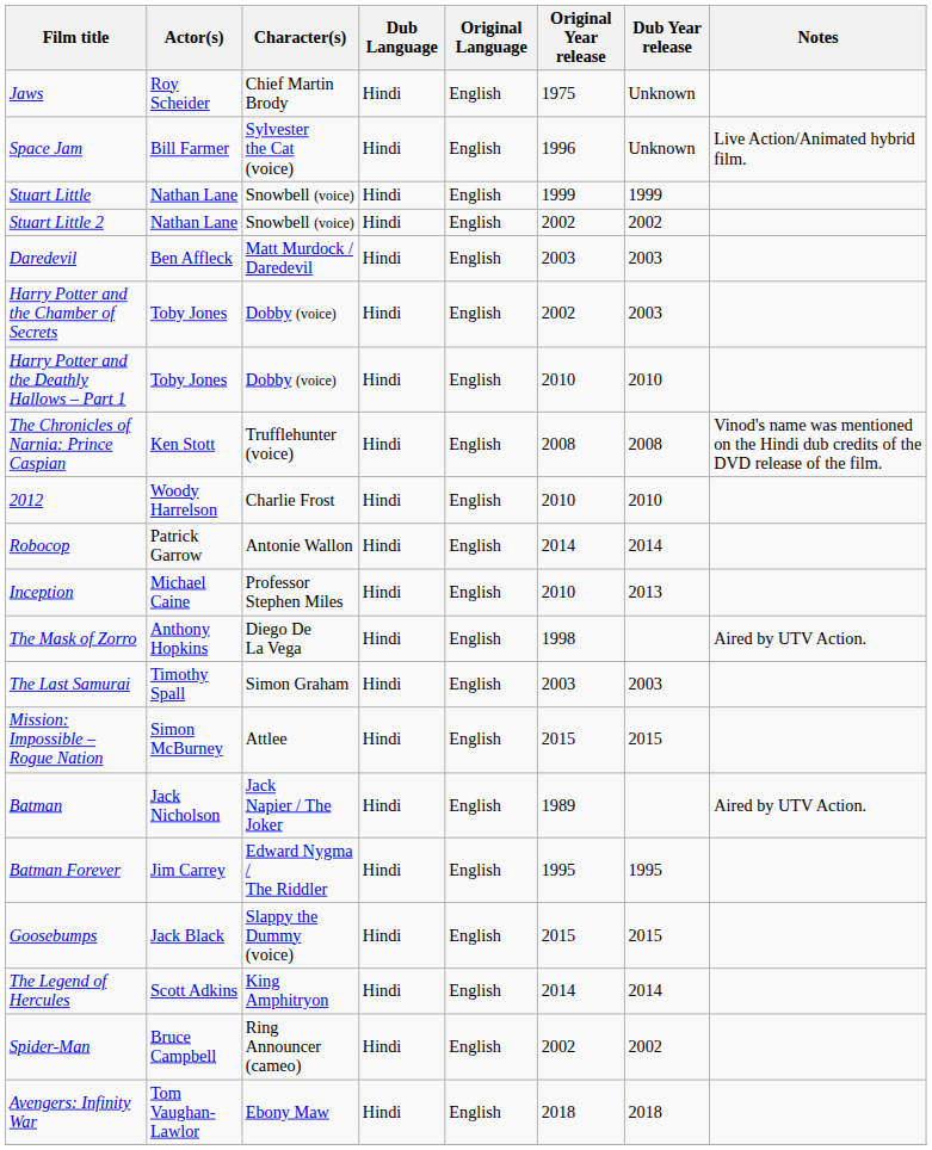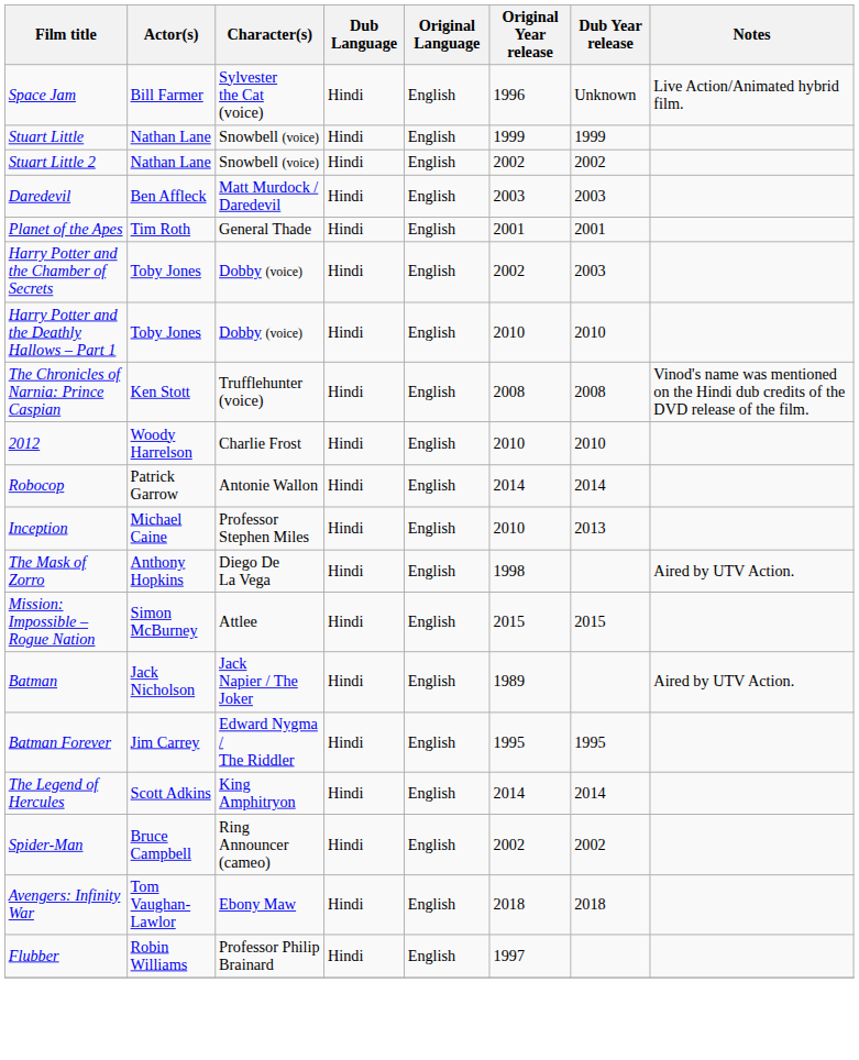 <table class="wikitable sortable">
 <tr>
 <th>Film title</th>
 <th>Actor(s)</th>
 <th>Character(s)</th>
 <th>Dub Language</th>
 <th>Original Language</th>
 <th>Original Year release</th>
 <th>Dub Year release</th>
 <th>Notes</th>
-</tr>
-<tr>
-<td><em><a href='#'>Jaws</a></em></td>
-<td><a href='#'>Roy Scheider</a></td>
-<td>Chief Martin Brody</td>
-<td>Hindi</td>
-<td>English</td>
-<td>1975</td>
-<td>Unknown</td>
-<td></td>
 </tr>
 <tr>
 <td><em><a href='#'>Space Jam</a></em></td>
 <td><a href='#'>Bill Farmer</a></td>
 <td><a href='#'>Sylvester<br>the Cat</a> <br>(voice)</td>
 <td>Hindi</td>
 <td>English</td>
 <td>1996</td>
 <td>Unknown</td>
 <td>Live Action/Animated hybrid film.</td>
 </tr>
 <tr>
 <td><a href='#'><em>Stuart Little</em></a></td>
 <td><a href='#'>Nathan Lane</a></td>
 <td>Snowbell <small>(voice)</small></td>
 <td>Hindi</td>
 <td>English</td>
 <td>1999</td>
 <td>1999</td>
 <td></td>
 </tr>
 <tr>
 <td><em><a href='#'>Stuart Little 2</a></em></td>
 <td><a href='#'>Nathan Lane</a></td>
 <td>Snowbell <small>(voice)</small></td>
 <td>Hindi</td>
 <td>English</td>
 <td>2002</td>
 <td>2002</td>
 <td></td>
 </tr>
 <tr>
 <td><a href='#'><em>Daredevil</em></a></td>
 <td><a href='#'>Ben Affleck</a></td>
 <td><a href='#'>Matt Murdock / Daredevil</a></td>
 <td>Hindi</td>
 <td>English</td>
 <td>2003</td>
 <td>2003</td>
+<td></td>
+</tr>
+<tr>
+<td><a href='#'><em>Planet of the Apes</em></a></td>
+<td><a href='#'>Tim Roth</a></td>
+<td>General Thade</td>
+<td>Hindi</td>
+<td>English</td>
+<td>2001</td>
+<td>2001</td>
 <td></td>
 </tr>
 <tr>
 <td><a href='#'><em>Harry Potter and the Chamber of Secrets</em></a></td>
 <td><a href='#'>Toby Jones</a></td>
 <td><a href='#'>Dobby</a> <small>(voice)</small></td>
 <td>Hindi</td>
 <td>English</td>
 <td>2002</td>
 <td>2003</td>
 <td></td>
 </tr>
 <tr>
 <td><em><a href='#'>Harry Potter and the Deathly Hallows – Part 1</a></em></td>
 <td><a href='#'>Toby Jones</a></td>
 <td><a href='#'>Dobby</a> <small>(voice)</small></td>
 <td>Hindi</td>
 <td>English</td>
 <td>2010</td>
 <td>2010</td>
 <td></td>
 </tr>
 <tr>
 <td><em><a href='#'>The Chronicles of Narnia: Prince Caspian</a></em></td>
 <td><a href='#'>Ken Stott</a></td>
 <td>Trufflehunter <br>(voice)</td>
 <td>Hindi</td>
 <td>English</td>
 <td>2008</td>
 <td>2008</td>
 <td>Vinod's name was mentioned on the Hindi dub credits of the DVD release of the film.</td>
 </tr>
 <tr>
 <td><a href='#'><em>2012</em></a></td>
 <td><a href='#'>Woody Harrelson</a></td>
 <td>Charlie Frost</td>
 <td>Hindi</td>
 <td>English</td>
 <td>2010</td>
 <td>2010</td>
 <td></td>
 </tr>
 <tr>
 <td><a href='#'><em>Robocop</em></a></td>
 <td>Patrick Garrow</td>
 <td>Antonie Wallon</td>
 <td>Hindi</td>
 <td>English</td>
 <td>2014</td>
 <td>2014</td>
 <td></td>
 </tr>
 <tr>
 <td><em><a href='#'>Inception</a></em></td>
 <td><a href='#'>Michael Caine</a></td>
 <td>Professor Stephen Miles</td>
 <td>Hindi</td>
 <td>English</td>
 <td>2010</td>
 <td>2013</td>
 <td></td>
 </tr>
 <tr>
 <td><em><a href='#'>The Mask of Zorro</a></em></td>
 <td><a href='#'>Anthony Hopkins</a></td>
 <td>Diego De <br>La Vega</td>
 <td>Hindi</td>
 <td>English</td>
 <td>1998</td>
 <td></td>
 <td>Aired by UTV Action.</td>
 </tr>
 <tr>
-<td><em><a href='#'>The Last Samurai</a></em></td>
-<td><a href='#'>Timothy Spall</a></td>
-<td>Simon Graham</td>
-<td>Hindi</td>
-<td>English</td>
-<td>2003</td>
-<td>2003</td>
-<td></td>
-</tr>
-<tr>
 <td><em><a href='#'>Mission: Impossible – Rogue Nation</a></em></td>
 <td><a href='#'>Simon McBurney</a></td>
 <td>Attlee</td>
 <td>Hindi</td>
 <td>English</td>
 <td>2015</td>
 <td>2015</td>
 <td></td>
 </tr>
 <tr>
 <td><a href='#'><em>Batman</em></a></td>
 <td><a href='#'>Jack Nicholson</a></td>
 <td><a href='#'>Jack<br>Napier / The Joker</a></td>
 <td>Hindi</td>
 <td>English</td>
 <td>1989</td>
 <td></td>
 <td>Aired by UTV Action.</td>
 </tr>
 <tr>
 <td><em><a href='#'>Batman Forever</a></em></td>
 <td><a href='#'>Jim Carrey</a></td>
 <td><a href='#'>Edward Nygma / <br>The Riddler</a></td>
 <td>Hindi</td>
 <td>English</td>
 <td>1995</td>
 <td>1995</td>
-<td></td>
-</tr>
-<tr>
-<td><a href='#'><em>Goosebumps</em></a></td>
-<td><a href='#'>Jack Black</a></td>
-<td><a href='#'>Slappy the Dummy</a><br>(voice)</td>
-<td>Hindi</td>
-<td>English</td>
-<td>2015</td>
-<td>2015</td>
 <td></td>
 </tr>
 <tr>
 <td><em><a href='#'>The Legend of Hercules</a></em></td>
 <td><a href='#'>Scott Adkins</a></td>
 <td><a href='#'>King Amphitryon</a></td>
 <td>Hindi</td>
 <td>English</td>
 <td>2014</td>
 <td>2014</td>
 <td></td>
 </tr>
 <tr>
 <td><a href='#'><em>Spider-Man</em></a></td>
 <td><a href='#'>Bruce Campbell</a></td>
 <td>Ring Announcer <br>(cameo)</td>
 <td>Hindi</td>
 <td>English</td>
 <td>2002</td>
 <td>2002</td>
 <td></td>
 </tr>
 <tr>
 <td><em><a href='#'>Avengers: Infinity War</a></em></td>
 <td><a href='#'>Tom Vaughan-Lawlor</a></td>
 <td><a href='#'>Ebony Maw</a></td>
 <td>Hindi</td>
 <td>English</td>
 <td>2018</td>
 <td>2018</td>
 <td></td>
 </tr>
 <tr>
+<td><em><a href='#'>Flubber</a></em></td>
+<td><a href='#'>Robin Williams</a></td>
+<td>Professor Philip Brainard</td>
+<td>Hindi</td>
+<td>English</td>
+<td>1997</td>
+<td></td>
+<td></td>
+</tr>
+<tr>
 </tr>
 </table>
